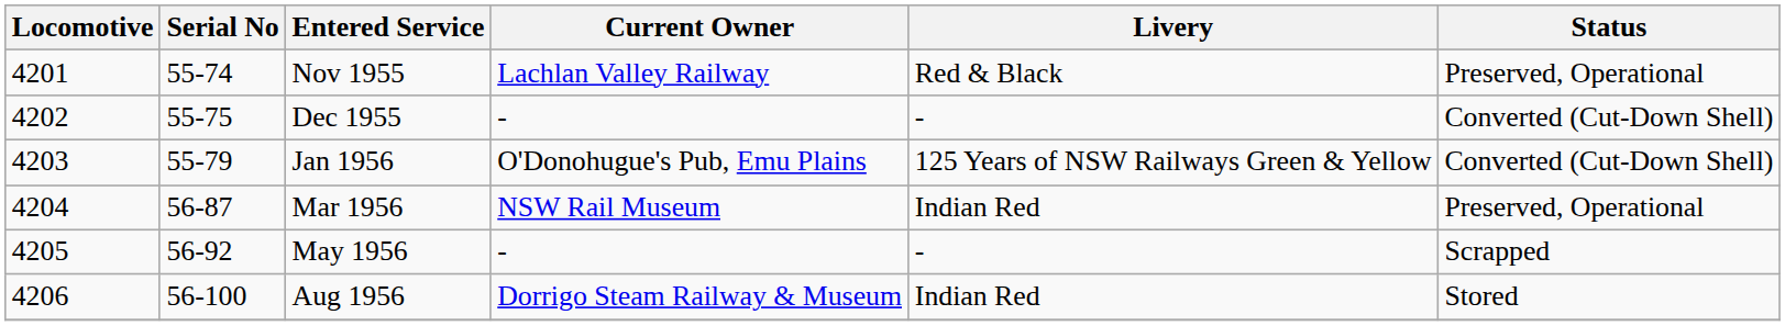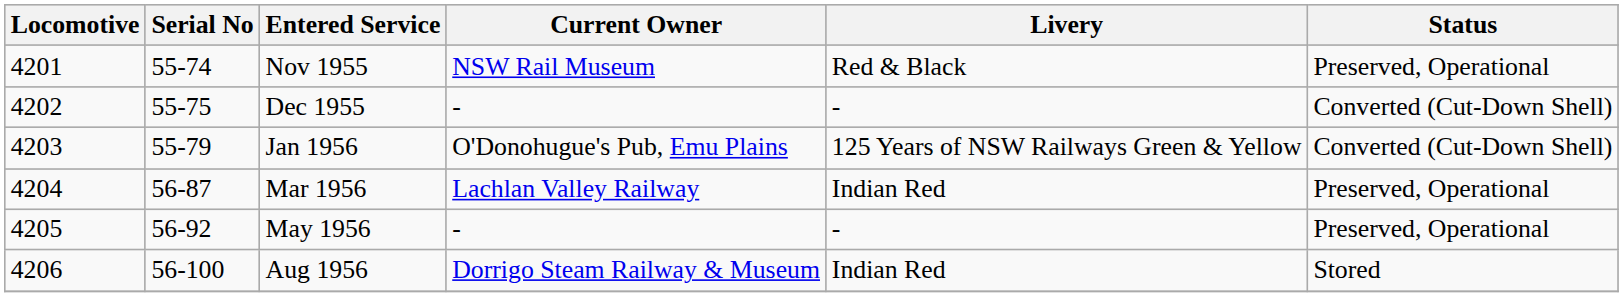 <table class="wikitable sortable">
 <tr>
 <th>Locomotive</th>
 <th>Serial No</th>
 <th>Entered Service</th>
 <th>Current Owner</th>
 <th>Livery</th>
 <th>Status</th>
 </tr>
 <tr>
 <td>4201</td>
 <td>55-74</td>
 <td>Nov 1955</td>
-<td><a href='#'>Lachlan Valley Railway</a></td>
+<td><a href='#'>NSW Rail Museum</a></td>
 <td>Red & Black</td>
 <td>Preserved, Operational</td>
 </tr>
 <tr>
 <td>4202</td>
 <td>55-75</td>
 <td>Dec 1955</td>
 <td>-</td>
 <td>-</td>
 <td>Converted (Cut-Down Shell)</td>
 </tr>
 <tr>
 <td>4203</td>
 <td>55-79</td>
 <td>Jan 1956</td>
 <td>O'Donohugue's Pub, <a href='#'>Emu Plains</a></td>
 <td>125 Years of NSW Railways Green & Yellow</td>
 <td>Converted (Cut-Down Shell)</td>
 </tr>
 <tr>
 <td>4204</td>
 <td>56-87</td>
 <td>Mar 1956</td>
-<td><a href='#'>NSW Rail Museum</a></td>
+<td><a href='#'>Lachlan Valley Railway</a></td>
 <td>Indian Red</td>
 <td>Preserved, Operational</td>
 </tr>
 <tr>
 <td>4205</td>
 <td>56-92</td>
 <td>May 1956</td>
 <td>-</td>
 <td>-</td>
-<td>Scrapped</td>
+<td>Preserved, Operational</td>
 </tr>
 <tr>
 <td>4206</td>
 <td>56-100</td>
 <td>Aug 1956</td>
 <td><a href='#'>Dorrigo Steam Railway & Museum</a></td>
 <td>Indian Red</td>
 <td>Stored</td>
 </tr>
 <tr>
 </tr>
 </table>
